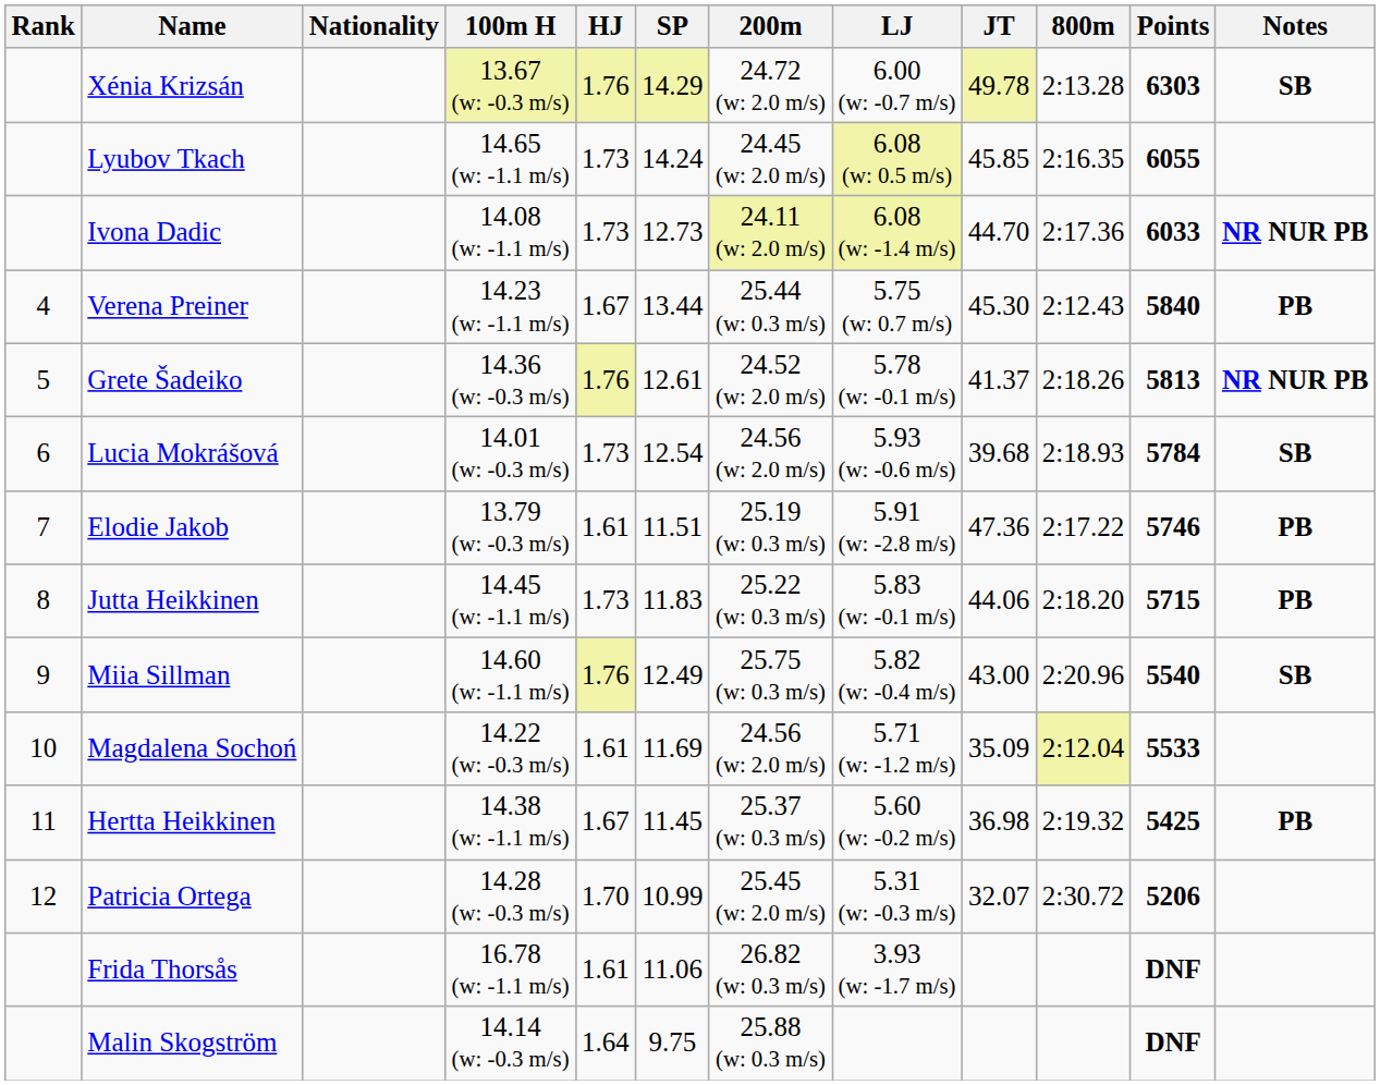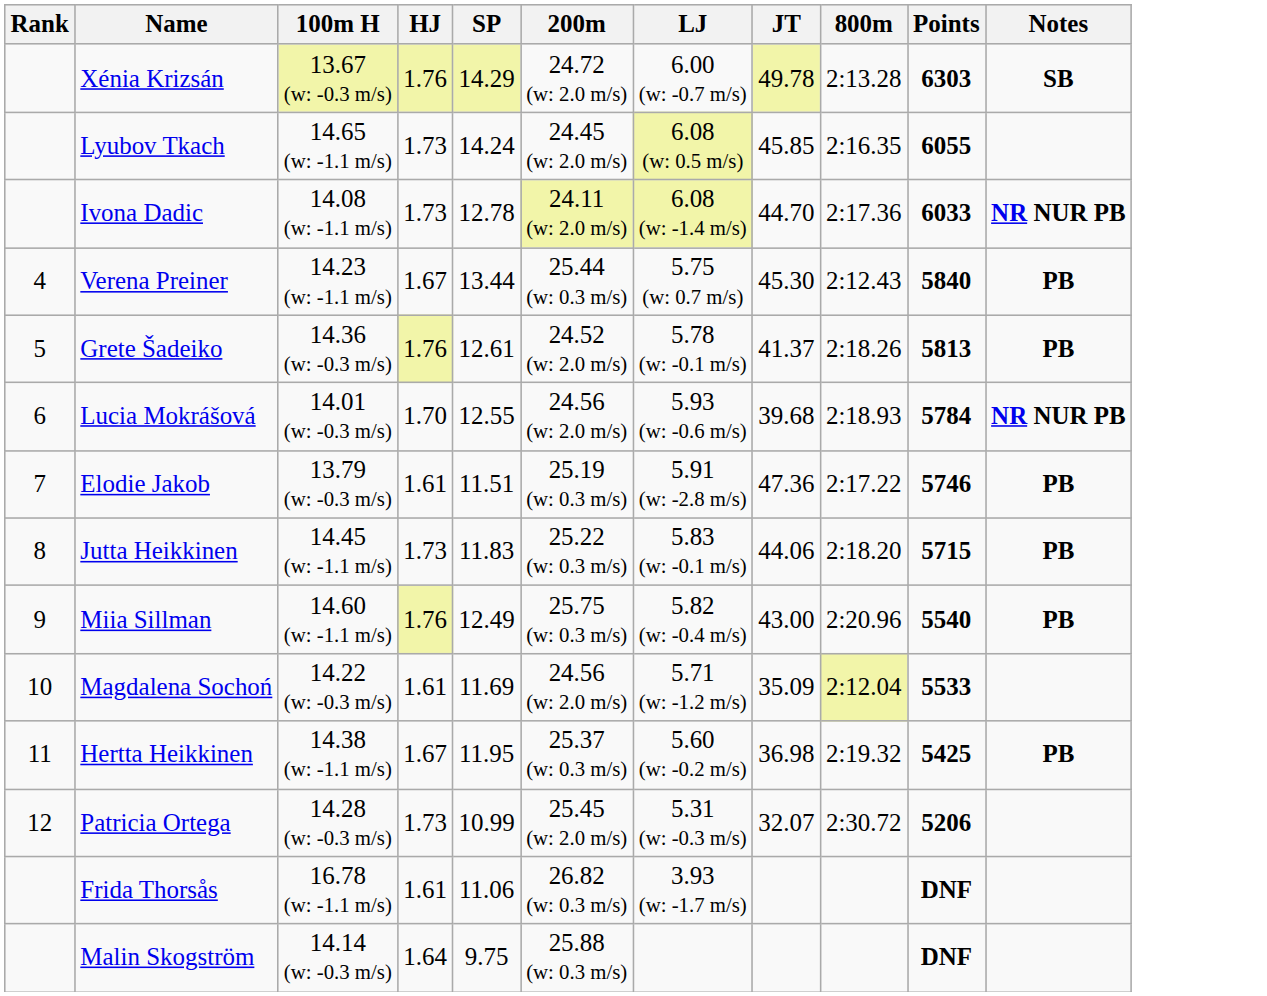 <table class="wikitable sortable" style="text-align:center">
 <tr>
 <th>Rank</th>
 <th>Name</th>
-<th>Nationality</th>
 <th>100m H</th>
 <th>HJ</th>
 <th>SP</th>
 <th>200m</th>
 <th>LJ</th>
 <th>JT</th>
 <th>800m</th>
 <th>Points</th>
 <th>Notes</th>
 </tr>
 <tr>
 <td></td>
 <td align=left><a href='#'>Xénia Krizsán</a></td>
-<td align=left></td>
 <td bgcolor=#F2F5A9>13.67<br><small>(w: -0.3 m/s)</small></td>
 <td bgcolor=#F2F5A9>1.76</td>
 <td bgcolor=#F2F5A9>14.29</td>
 <td>24.72<br><small>(w: 2.0 m/s)</small></td>
 <td>6.00<br><small>(w: -0.7 m/s)</small></td>
 <td bgcolor=#F2F5A9>49.78</td>
 <td>2:13.28</td>
 <td><strong>6303</strong></td>
 <td><strong>SB</strong></td>
 </tr>
 <tr>
 <td></td>
 <td align=left><a href='#'>Lyubov Tkach</a></td>
-<td align=left></td>
 <td>14.65<br><small>(w: -1.1 m/s)</small></td>
 <td>1.73</td>
 <td>14.24</td>
 <td>24.45<br><small>(w: 2.0 m/s)</small></td>
 <td bgcolor=#F2F5A9>6.08<br><small>(w: 0.5 m/s)</small></td>
 <td>45.85</td>
 <td>2:16.35</td>
 <td><strong>6055</strong></td>
 <td></td>
 </tr>
 <tr>
 <td></td>
 <td align=left><a href='#'>Ivona Dadic</a></td>
-<td align=left></td>
 <td>14.08<br><small>(w: -1.1 m/s)</small></td>
 <td>1.73</td>
-<td>12.73</td>
+<td>12.78</td>
 <td bgcolor=#F2F5A9>24.11<br><small>(w: 2.0 m/s)</small></td>
 <td bgcolor=#F2F5A9>6.08<br><small>(w: -1.4 m/s)</small></td>
 <td>44.70</td>
 <td>2:17.36</td>
 <td><strong>6033</strong></td>
 <td><strong><a href='#'>NR</a> NUR PB</strong></td>
 </tr>
 <tr>
 <td>4</td>
 <td align=left><a href='#'>Verena Preiner</a></td>
-<td align=left></td>
 <td>14.23<br><small>(w: -1.1 m/s)</small></td>
 <td>1.67</td>
 <td>13.44</td>
 <td>25.44<br><small>(w: 0.3 m/s)</small></td>
 <td>5.75<br><small>(w: 0.7 m/s)</small></td>
 <td>45.30</td>
 <td>2:12.43</td>
 <td><strong>5840</strong></td>
 <td><strong>PB</strong></td>
 </tr>
 <tr>
 <td>5</td>
 <td align=left><a href='#'>Grete Šadeiko</a></td>
-<td align=left></td>
 <td>14.36<br><small>(w: -0.3 m/s)</small></td>
 <td bgcolor=#F2F5A9>1.76</td>
 <td>12.61</td>
 <td>24.52<br><small>(w: 2.0 m/s)</small></td>
 <td>5.78<br><small>(w: -0.1 m/s)</small></td>
 <td>41.37</td>
 <td>2:18.26</td>
 <td><strong>5813</strong></td>
-<td><strong><a href='#'>NR</a> NUR PB</strong></td>
+<td><strong>PB</strong></td>
 </tr>
 <tr>
 <td>6</td>
 <td align=left><a href='#'>Lucia Mokrášová</a></td>
-<td align=left></td>
 <td>14.01<br><small>(w: -0.3 m/s)</small></td>
-<td>1.73</td>
-<td>12.54</td>
+<td>1.70</td>
+<td>12.55</td>
 <td>24.56<br><small>(w: 2.0 m/s)</small></td>
 <td>5.93<br><small>(w: -0.6 m/s)</small></td>
 <td>39.68</td>
 <td>2:18.93</td>
 <td><strong>5784</strong></td>
-<td><strong>SB</strong></td>
+<td><strong><a href='#'>NR</a> NUR PB</strong></td>
 </tr>
 <tr>
 <td>7</td>
 <td align=left><a href='#'>Elodie Jakob</a></td>
-<td align=left></td>
 <td>13.79<br><small>(w: -0.3 m/s)</small></td>
 <td>1.61</td>
 <td>11.51</td>
 <td>25.19<br><small>(w: 0.3 m/s)</small></td>
 <td>5.91<br><small>(w: -2.8 m/s)</small></td>
 <td>47.36</td>
 <td>2:17.22</td>
 <td><strong>5746</strong></td>
 <td><strong>PB</strong></td>
 </tr>
 <tr>
 <td>8</td>
 <td align=left><a href='#'>Jutta Heikkinen</a></td>
-<td align=left></td>
 <td>14.45<br><small>(w: -1.1 m/s)</small></td>
 <td>1.73</td>
 <td>11.83</td>
 <td>25.22<br><small>(w: 0.3 m/s)</small></td>
 <td>5.83<br><small>(w: -0.1 m/s)</small></td>
 <td>44.06</td>
 <td>2:18.20</td>
 <td><strong>5715</strong></td>
 <td><strong>PB</strong></td>
 </tr>
 <tr>
 <td>9</td>
 <td align=left><a href='#'>Miia Sillman</a></td>
-<td align=left></td>
 <td>14.60<br><small>(w: -1.1 m/s)</small></td>
 <td bgcolor=#F2F5A9>1.76</td>
 <td>12.49</td>
 <td>25.75<br><small>(w: 0.3 m/s)</small></td>
 <td>5.82<br><small>(w: -0.4 m/s)</small></td>
 <td>43.00</td>
 <td>2:20.96</td>
 <td><strong>5540</strong></td>
-<td><strong>SB</strong></td>
+<td><strong>PB</strong></td>
 </tr>
 <tr>
 <td>10</td>
 <td align=left><a href='#'>Magdalena Sochoń</a></td>
-<td align=left></td>
 <td>14.22<br><small>(w: -0.3 m/s)</small></td>
 <td>1.61</td>
 <td>11.69</td>
 <td>24.56<br><small>(w: 2.0 m/s)</small></td>
 <td>5.71<br><small>(w: -1.2 m/s)</small></td>
 <td>35.09</td>
 <td bgcolor=#F2F5A9>2:12.04</td>
 <td><strong>5533</strong></td>
 <td></td>
 </tr>
 <tr>
 <td>11</td>
 <td align=left><a href='#'>Hertta Heikkinen</a></td>
-<td align=left></td>
 <td>14.38<br><small>(w: -1.1 m/s)</small></td>
 <td>1.67</td>
-<td>11.45</td>
+<td>11.95</td>
 <td>25.37<br><small>(w: 0.3 m/s)</small></td>
 <td>5.60<br><small>(w: -0.2 m/s)</small></td>
 <td>36.98</td>
 <td>2:19.32</td>
 <td><strong>5425</strong></td>
 <td><strong>PB</strong></td>
 </tr>
 <tr>
 <td>12</td>
 <td align=left><a href='#'>Patricia Ortega</a></td>
-<td align=left></td>
 <td>14.28<br><small>(w: -0.3 m/s)</small></td>
-<td>1.70</td>
+<td>1.73</td>
 <td>10.99</td>
 <td>25.45<br><small>(w: 2.0 m/s)</small></td>
 <td>5.31<br><small>(w: -0.3 m/s)</small></td>
 <td>32.07</td>
 <td>2:30.72</td>
 <td><strong>5206</strong></td>
 <td></td>
 </tr>
 <tr>
 <td></td>
 <td align=left><a href='#'>Frida Thorsås</a></td>
-<td align=left></td>
 <td>16.78<br><small>(w: -1.1 m/s)</small></td>
 <td>1.61</td>
 <td>11.06</td>
 <td>26.82<br><small>(w: 0.3 m/s)</small></td>
 <td>3.93<br><small>(w: -1.7 m/s)</small></td>
 <td></td>
 <td></td>
 <td><strong>DNF</strong></td>
 <td></td>
 </tr>
 <tr>
 <td></td>
 <td align=left><a href='#'>Malin Skogström</a></td>
-<td align=left></td>
 <td>14.14<br><small>(w: -0.3 m/s)</small></td>
 <td>1.64</td>
 <td>9.75</td>
 <td>25.88<br><small>(w: 0.3 m/s)</small></td>
 <td></td>
 <td></td>
 <td></td>
 <td><strong>DNF</strong></td>
 <td></td>
 </tr>
 </table>
